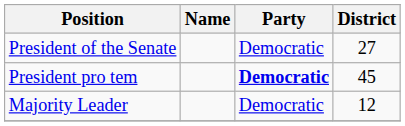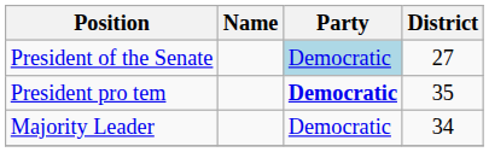 <table class="wikitable sortable">
 <tr>
 <th>Position</th>
 <th>Name</th>
 <th>Party</th>
 <th>District</th>
 </tr>
 <tr>
 <td><a href='#'>President of the Senate</a></td>
 <td></td>
-<td><a href='#'>Democratic</a></td>
+<td style="background: lightblue;"><a href='#'>Democratic</a></td>
 <td style="text-align:center;">27</td>
 </tr>
 <tr>
 <td><a href='#'>President pro tem</a></td>
 <td></td>
 <td><strong><a href='#'>Democratic</a></strong></td>
-<td style="text-align:center;">45</td>
+<td style="text-align:center;">35</td>
 </tr>
 <tr>
 <td><a href='#'>Majority Leader</a></td>
 <td></td>
 <td><a href='#'>Democratic</a></td>
-<td style="text-align:center;">12</td>
+<td style="text-align:center;">34</td>
 </tr>
 <tr>
 </tr>
 </table>
